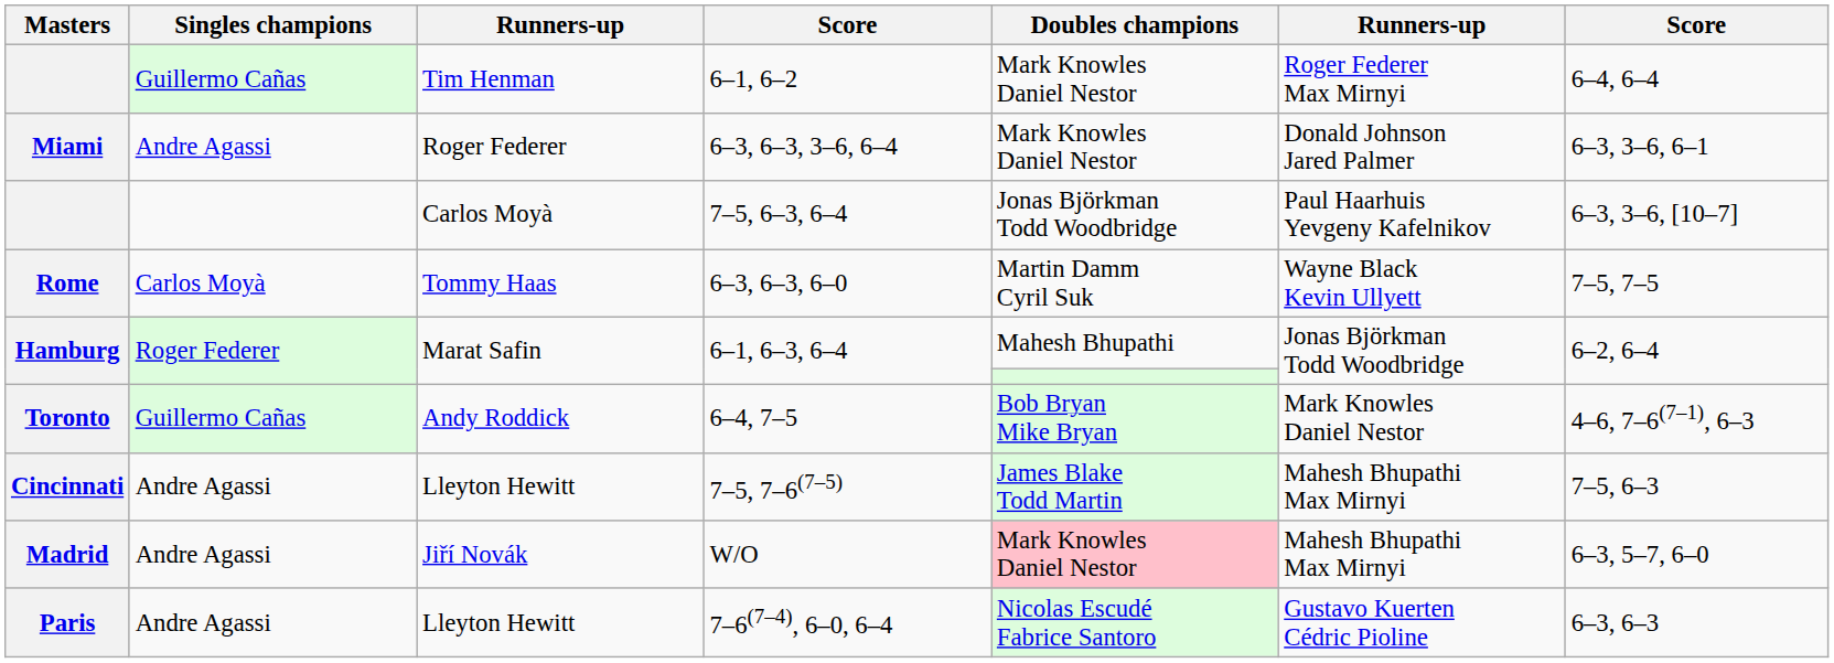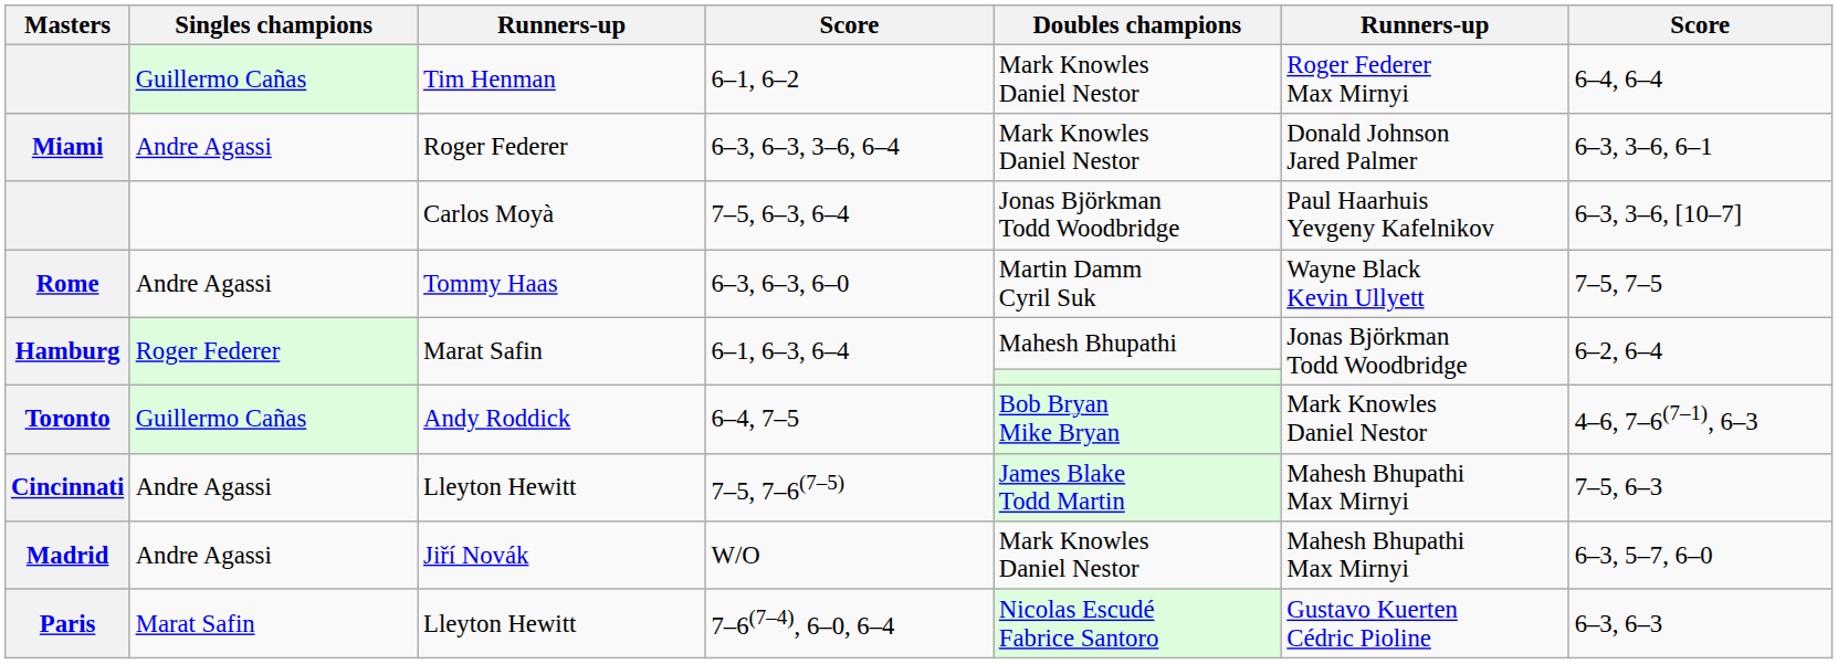 <table class="wikitable plainrowheaders">
 <tr>
 <th scope="col">Masters</th>
 <th scope="col" style="width:11em">Singles champions</th>
 <th scope="col" style="width:11em">Runners-up</th>
 <th scope="col" style="width:11em">Score</th>
 <th scope="col" style="width:11em">Doubles champions</th>
 <th scope="col" style="width:11em">Runners-up</th>
 <th scope="col" style="width:10em">Score</th>
 </tr>
 <tr>
 <th scope="row"><br></th>
 <td style="background-color: #ddfddd"> <a href='#'>Guillermo Cañas</a></td>
 <td> <a href='#'>Tim Henman</a></td>
 <td>6–1, 6–2</td>
 <td> Mark Knowles <br>  Daniel Nestor</td>
 <td> <a href='#'>Roger Federer</a> <br>  Max Mirnyi</td>
 <td>6–4, 6–4</td>
 </tr>
 <tr>
 <th scope="row"><a href='#'><strong>Miami</strong></a><br></th>
 <td> <a href='#'>Andre Agassi</a></td>
 <td> Roger Federer</td>
 <td>6–3, 6–3, 3–6, 6–4</td>
 <td> Mark Knowles <br>  Daniel Nestor</td>
 <td> Donald Johnson <br>  Jared Palmer</td>
 <td>6–3, 3–6, 6–1</td>
 </tr>
 <tr>
 <th scope="row"><br></th>
 <td></td>
 <td> Carlos Moyà</td>
 <td>7–5, 6–3, 6–4</td>
 <td> Jonas Björkman <br>  Todd Woodbridge</td>
 <td> Paul Haarhuis <br>  Yevgeny Kafelnikov</td>
 <td>6–3, 3–6, [10–7]</td>
 </tr>
 <tr>
 <th scope="row"><a href='#'><strong>Rome</strong></a><br></th>
-<td> <a href='#'>Carlos Moyà</a></td>
+<td> Andre Agassi</td>
 <td> <a href='#'>Tommy Haas</a></td>
 <td>6–3, 6–3, 6–0</td>
 <td> Martin Damm <br>  Cyril Suk</td>
 <td> Wayne Black <br>  <a href='#'>Kevin Ullyett</a></td>
 <td>7–5, 7–5</td>
 </tr>
 <tr>
 <th rowspan="2" scope="row"><a href='#'><strong>Hamburg</strong></a><br></th>
 <td rowspan="2" style="background-color: #ddfddd"> <a href='#'>Roger Federer</a></td>
 <td rowspan="2"> Marat Safin</td>
 <td rowspan="2">6–1, 6–3, 6–4</td>
 <td> Mahesh Bhupathi</td>
 <td rowspan="2"> Jonas Björkman <br>  Todd Woodbridge</td>
 <td rowspan="2">6–2, 6–4</td>
 </tr>
 <tr>
 <td style="background-color: #ddfddd"></td>
 </tr>
 <tr>
 <th scope="row"><a href='#'><strong>Toronto</strong></a><br></th>
 <td style="background-color: #ddfddd"> <a href='#'>Guillermo Cañas</a></td>
 <td> <a href='#'>Andy Roddick</a></td>
 <td>6–4, 7–5</td>
 <td style="background-color: #ddfddd"> <a href='#'>Bob Bryan</a> <br>  <a href='#'>Mike Bryan</a></td>
 <td> Mark Knowles <br>  Daniel Nestor</td>
 <td>4–6, 7–6<sup>(7–1)</sup>, 6–3</td>
 </tr>
 <tr>
 <th scope="row"><a href='#'><strong>Cincinnati</strong></a><br></th>
 <td> Andre Agassi</td>
 <td> Lleyton Hewitt</td>
 <td>7–5, 7–6<sup>(7–5)</sup></td>
 <td style="background-color: #ddfddd"> <a href='#'>James Blake</a> <br>  <a href='#'>Todd Martin</a></td>
 <td> Mahesh Bhupathi <br>  Max Mirnyi</td>
 <td>7–5, 6–3</td>
 </tr>
 <tr>
 <th scope="row"><a href='#'><strong>Madrid</strong></a><br></th>
 <td> Andre Agassi</td>
 <td> <a href='#'>Jiří Novák</a></td>
 <td>W/O</td>
-<td style="background: pink;"> Mark Knowles <br>  Daniel Nestor</td>
+<td> Mark Knowles <br>  Daniel Nestor</td>
 <td> Mahesh Bhupathi <br>  Max Mirnyi</td>
 <td>6–3, 5–7, 6–0</td>
 </tr>
 <tr>
 <th scope="row"><a href='#'><strong>Paris</strong></a><br></th>
-<td> Andre Agassi</td>
+<td> <a href='#'>Marat Safin</a></td>
 <td> Lleyton Hewitt</td>
 <td>7–6<sup>(7–4)</sup>, 6–0, 6–4</td>
 <td style="background-color: #ddfddd"> <a href='#'>Nicolas Escudé</a> <br>  <a href='#'>Fabrice Santoro</a></td>
 <td> <a href='#'>Gustavo Kuerten</a> <br>  <a href='#'>Cédric Pioline</a></td>
 <td>6–3, 6–3</td>
 </tr>
 </table>
